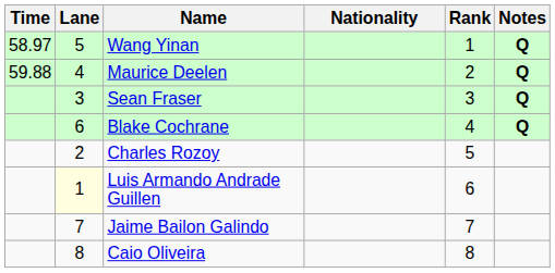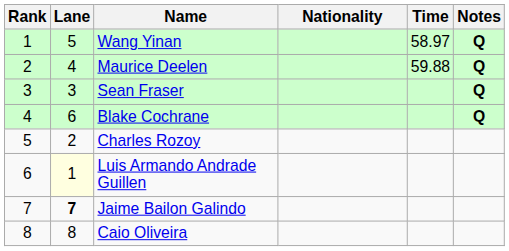 <table class="wikitable sortable" style="text-align:center">
 <tr>
-<th>Time</th>
+<th>Rank</th>
 <th>Lane</th>
 <th style="width:180px">Name</th>
 <th style="width:125px">Nationality</th>
-<th>Rank</th>
+<th>Time</th>
 <th>Notes</th>
 </tr>
 <tr style="background:#cfc;">
-<td>58.97</td>
+<td>1</td>
 <td>5</td>
 <td style="text-align:left;"><a href='#'>Wang Yinan</a></td>
 <td style="text-align:left;"></td>
-<td>1</td>
+<td>58.97</td>
 <td><strong>Q</strong></td>
 </tr>
 <tr style="background:#cfc;">
-<td>59.88</td>
+<td>2</td>
 <td>4</td>
 <td style="text-align:left;"><a href='#'>Maurice Deelen</a></td>
 <td style="text-align:left;"></td>
-<td>2</td>
+<td>59.88</td>
 <td><strong>Q</strong></td>
 </tr>
 <tr style="background:#cfc;">
-<td></td>
+<td>3</td>
 <td>3</td>
 <td style="text-align:left;"><a href='#'>Sean Fraser</a></td>
 <td style="text-align:left;"></td>
-<td>3</td>
+<td></td>
 <td><strong>Q</strong></td>
 </tr>
 <tr style="background:#cfc;">
-<td></td>
+<td>4</td>
 <td>6</td>
 <td style="text-align:left;"><a href='#'>Blake Cochrane</a></td>
 <td style="text-align:left;"></td>
-<td>4</td>
+<td></td>
 <td><strong>Q</strong></td>
 </tr>
 <tr>
-<td></td>
+<td>5</td>
 <td>2</td>
 <td style="text-align:left;"><a href='#'>Charles Rozoy</a></td>
 <td style="text-align:left;"></td>
-<td>5</td>
+<td></td>
 <td></td>
 </tr>
 <tr>
-<td></td>
+<td>6</td>
 <td style="background: lightyellow;">1</td>
 <td style="text-align:left;"><a href='#'>Luis Armando Andrade Guillen</a></td>
 <td style="text-align:left;"></td>
-<td>6</td>
+<td></td>
 <td></td>
 </tr>
 <tr>
-<td></td>
 <td>7</td>
+<td><strong>7</strong></td>
 <td style="text-align:left;"><a href='#'>Jaime Bailon Galindo</a></td>
 <td style="text-align:left;"></td>
-<td>7</td>
+<td></td>
 <td></td>
 </tr>
 <tr>
-<td></td>
+<td>8</td>
 <td>8</td>
 <td style="text-align:left;"><a href='#'>Caio Oliveira</a></td>
 <td style="text-align:left;"></td>
-<td>8</td>
+<td></td>
 <td></td>
 </tr>
 </table>
